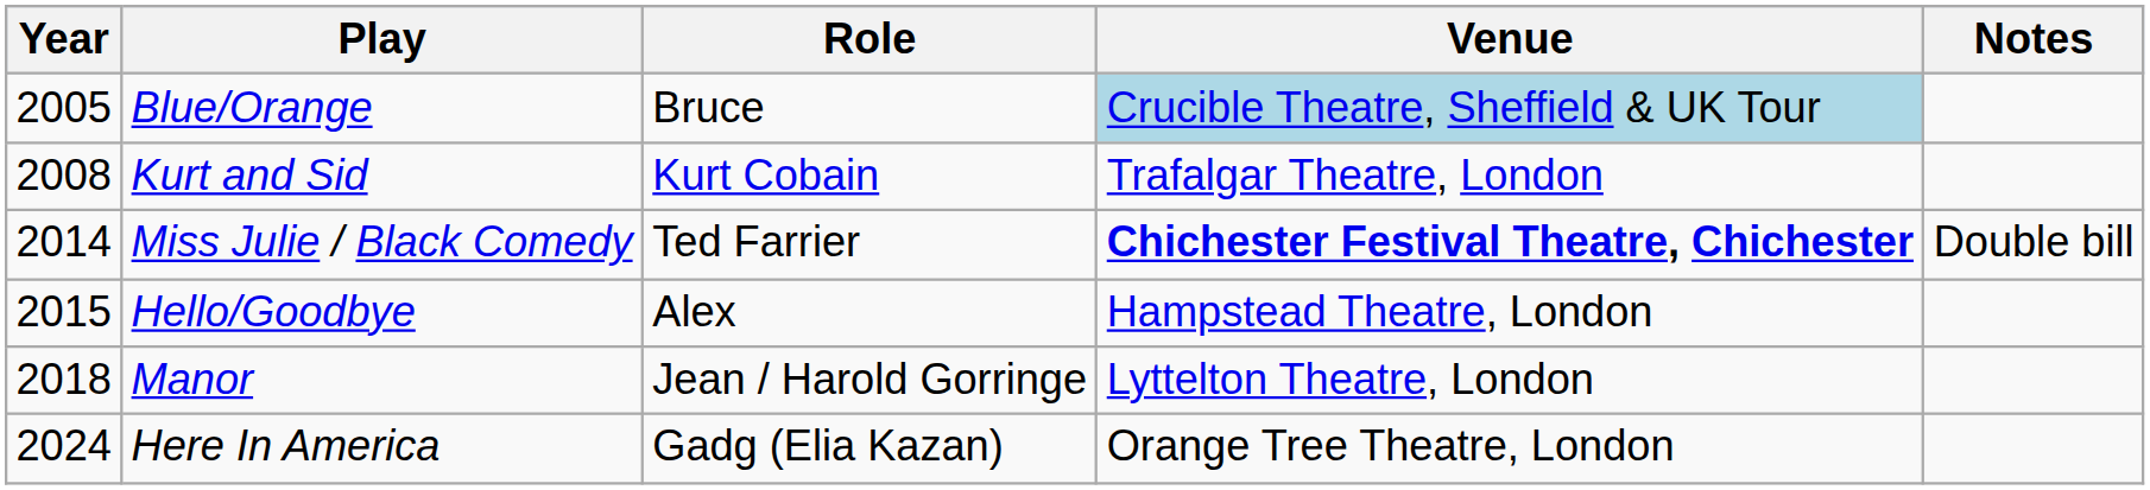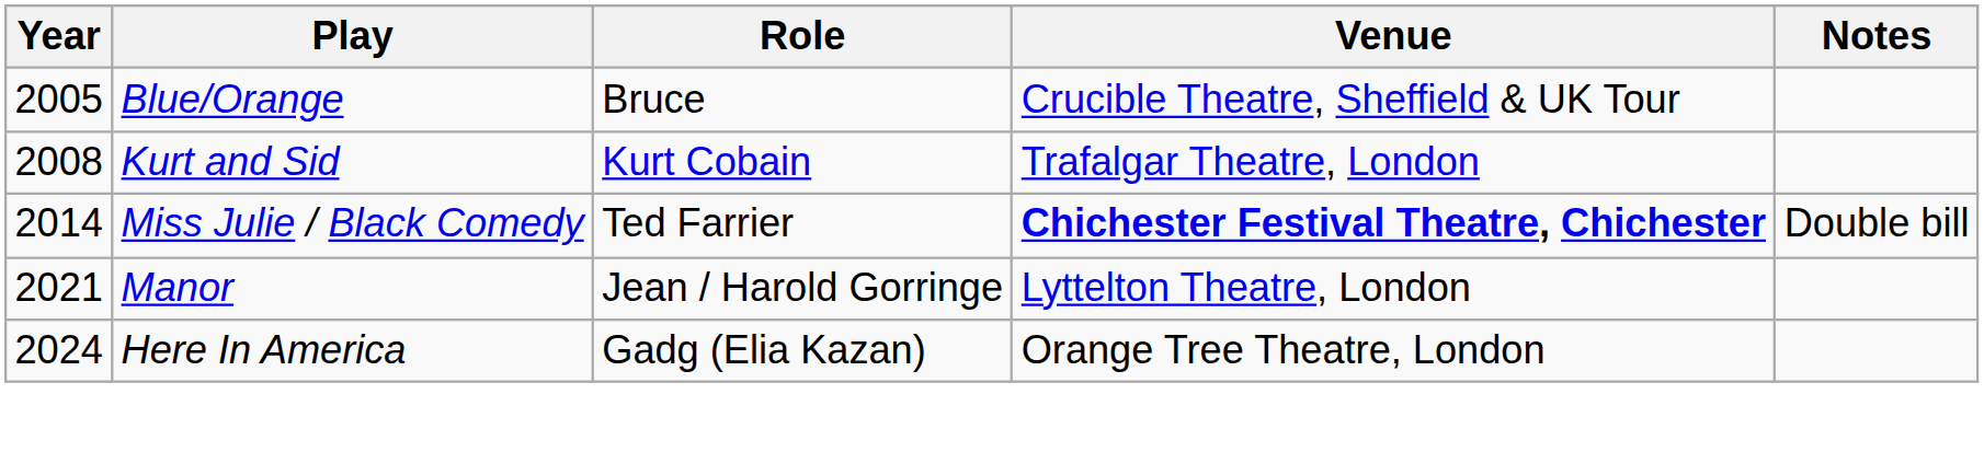 <table class="wikitable">
 <tr style="background:#b0c4de; text-align:center;">
 <th>Year</th>
 <th>Play</th>
 <th>Role</th>
 <th>Venue</th>
 <th>Notes</th>
 </tr>
 <tr>
 <td>2005</td>
 <td><em><a href='#'>Blue/Orange</a></em></td>
 <td>Bruce</td>
-<td style="background: lightblue;"><a href='#'>Crucible Theatre</a>, <a href='#'>Sheffield</a> & UK Tour</td>
+<td><a href='#'>Crucible Theatre</a>, <a href='#'>Sheffield</a> & UK Tour</td>
 <td></td>
 </tr>
 <tr>
 <td>2008</td>
 <td><em><a href='#'>Kurt and Sid</a></em></td>
 <td><a href='#'>Kurt Cobain</a></td>
 <td><a href='#'>Trafalgar Theatre</a>, <a href='#'>London</a></td>
 <td></td>
 </tr>
 <tr>
 <td>2014</td>
 <td><em><a href='#'>Miss Julie</a> / <a href='#'>Black Comedy</a></em></td>
 <td>Ted Farrier</td>
 <td><strong><a href='#'>Chichester Festival Theatre</a>, <a href='#'>Chichester</a></strong></td>
 <td>Double bill</td>
 </tr>
 <tr>
-<td>2015</td>
-<td><em><a href='#'>Hello/Goodbye</a></em></td>
-<td>Alex</td>
-<td><a href='#'>Hampstead Theatre</a>, London</td>
-<td></td>
-</tr>
-<tr>
-<td>2018</td>
+<td>2021</td>
 <td><em><a href='#'>Manor</a></em></td>
 <td>Jean / Harold Gorringe</td>
 <td><a href='#'>Lyttelton Theatre</a>, London</td>
 <td></td>
 </tr>
 <tr>
 <td>2024</td>
 <td><em>Here In America</em></td>
 <td>Gadg (Elia Kazan)</td>
 <td>Orange Tree Theatre, London</td>
 <td></td>
 </tr>
 </table>
